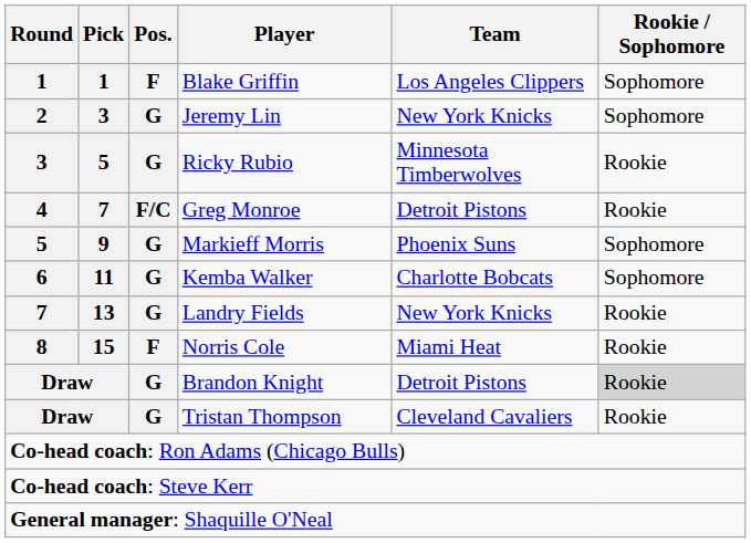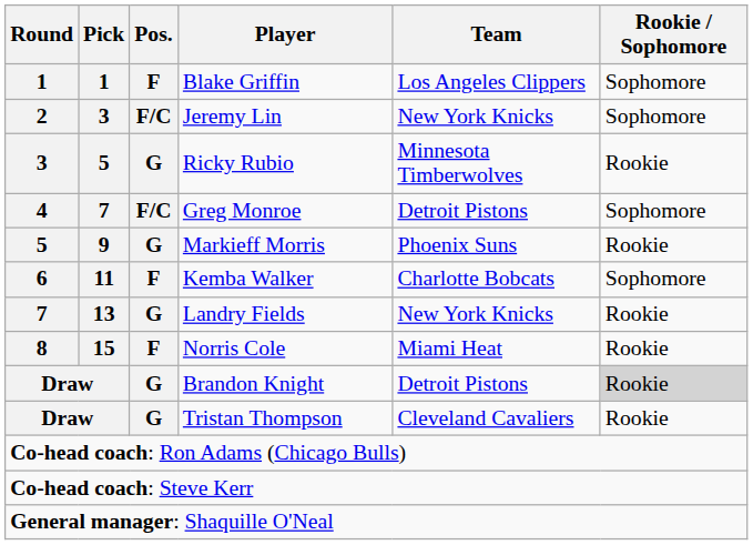 <table class="wikitable">
 <tr>
 <th>Round</th>
 <th>Pick</th>
 <th>Pos.</th>
 <th style="width:150px;">Player</th>
 <th width=145>Team</th>
 <th width=100>Rookie / Sophomore</th>
 </tr>
 <tr>
 <th>1</th>
 <th>1</th>
 <th>F</th>
 <td><a href='#'>Blake Griffin</a></td>
 <td><a href='#'>Los Angeles Clippers</a></td>
 <td>Sophomore</td>
 </tr>
 <tr>
 <th>2</th>
 <th>3</th>
-<th>G</th>
+<th>F/C</th>
 <td><a href='#'>Jeremy Lin</a></td>
 <td><a href='#'>New York Knicks</a></td>
 <td>Sophomore</td>
 </tr>
 <tr>
 <th>3</th>
 <th>5</th>
 <th>G</th>
 <td><a href='#'>Ricky Rubio</a></td>
 <td><a href='#'>Minnesota Timberwolves</a></td>
 <td>Rookie</td>
 </tr>
 <tr>
 <th>4</th>
 <th>7</th>
 <th>F/C</th>
 <td><a href='#'>Greg Monroe</a></td>
 <td><a href='#'>Detroit Pistons</a></td>
-<td>Rookie</td>
+<td>Sophomore</td>
 </tr>
 <tr>
 <th>5</th>
 <th>9</th>
 <th>G</th>
 <td><a href='#'>Markieff Morris</a></td>
 <td><a href='#'>Phoenix Suns</a></td>
-<td>Sophomore</td>
+<td>Rookie</td>
 </tr>
 <tr>
 <th>6</th>
 <th>11</th>
-<th>G</th>
+<th>F</th>
 <td><a href='#'>Kemba Walker</a></td>
 <td><a href='#'>Charlotte Bobcats</a></td>
 <td>Sophomore</td>
 </tr>
 <tr>
 <th>7</th>
 <th>13</th>
 <th>G</th>
 <td><a href='#'>Landry Fields</a></td>
 <td><a href='#'>New York Knicks</a></td>
 <td>Rookie</td>
 </tr>
 <tr>
 <th>8</th>
 <th>15</th>
 <th>F</th>
 <td><a href='#'>Norris Cole</a></td>
 <td><a href='#'>Miami Heat</a></td>
 <td>Rookie</td>
 </tr>
 <tr>
 <th !scope="col" colspan="2">Draw</th>
 <th>G</th>
 <td><a href='#'>Brandon Knight</a></td>
 <td><a href='#'>Detroit Pistons</a></td>
 <td style="background: lightgrey;">Rookie</td>
 </tr>
 <tr>
 <th !scope="col" colspan="2">Draw</th>
 <th>G</th>
 <td><a href='#'>Tristan Thompson</a></td>
 <td><a href='#'>Cleveland Cavaliers</a></td>
 <td>Rookie</td>
 </tr>
 <tr>
 <td colspan="6"><strong>Co-head coach</strong>: <a href='#'>Ron Adams</a> (<a href='#'>Chicago Bulls</a>)</td>
 </tr>
 <tr>
 <td colspan="6"><strong>Co-head coach</strong>: <a href='#'>Steve Kerr</a></td>
 </tr>
 <tr>
 <td colspan="6"><strong>General manager</strong>: <a href='#'>Shaquille O'Neal</a></td>
 </tr>
 </table>
